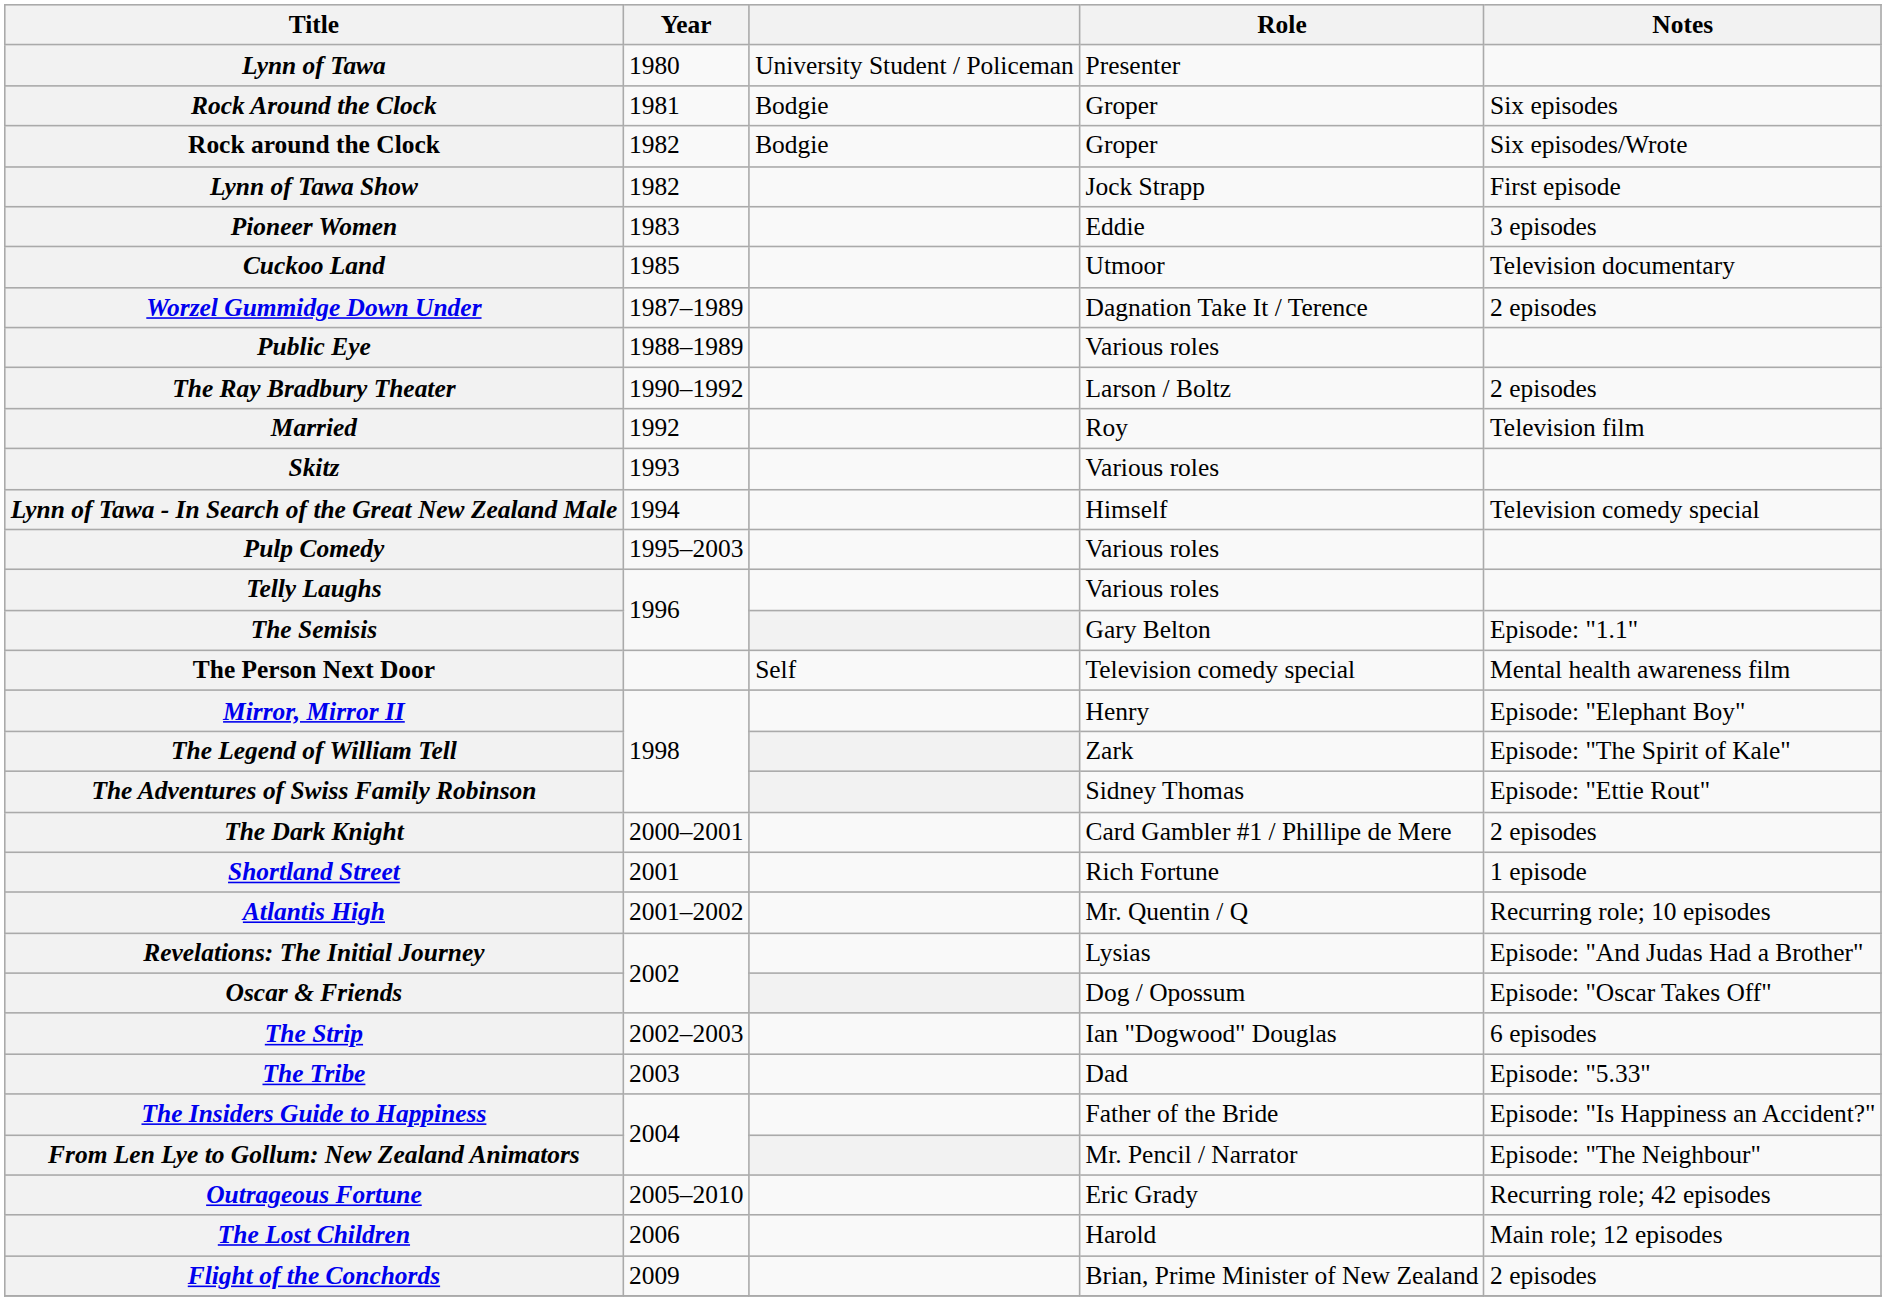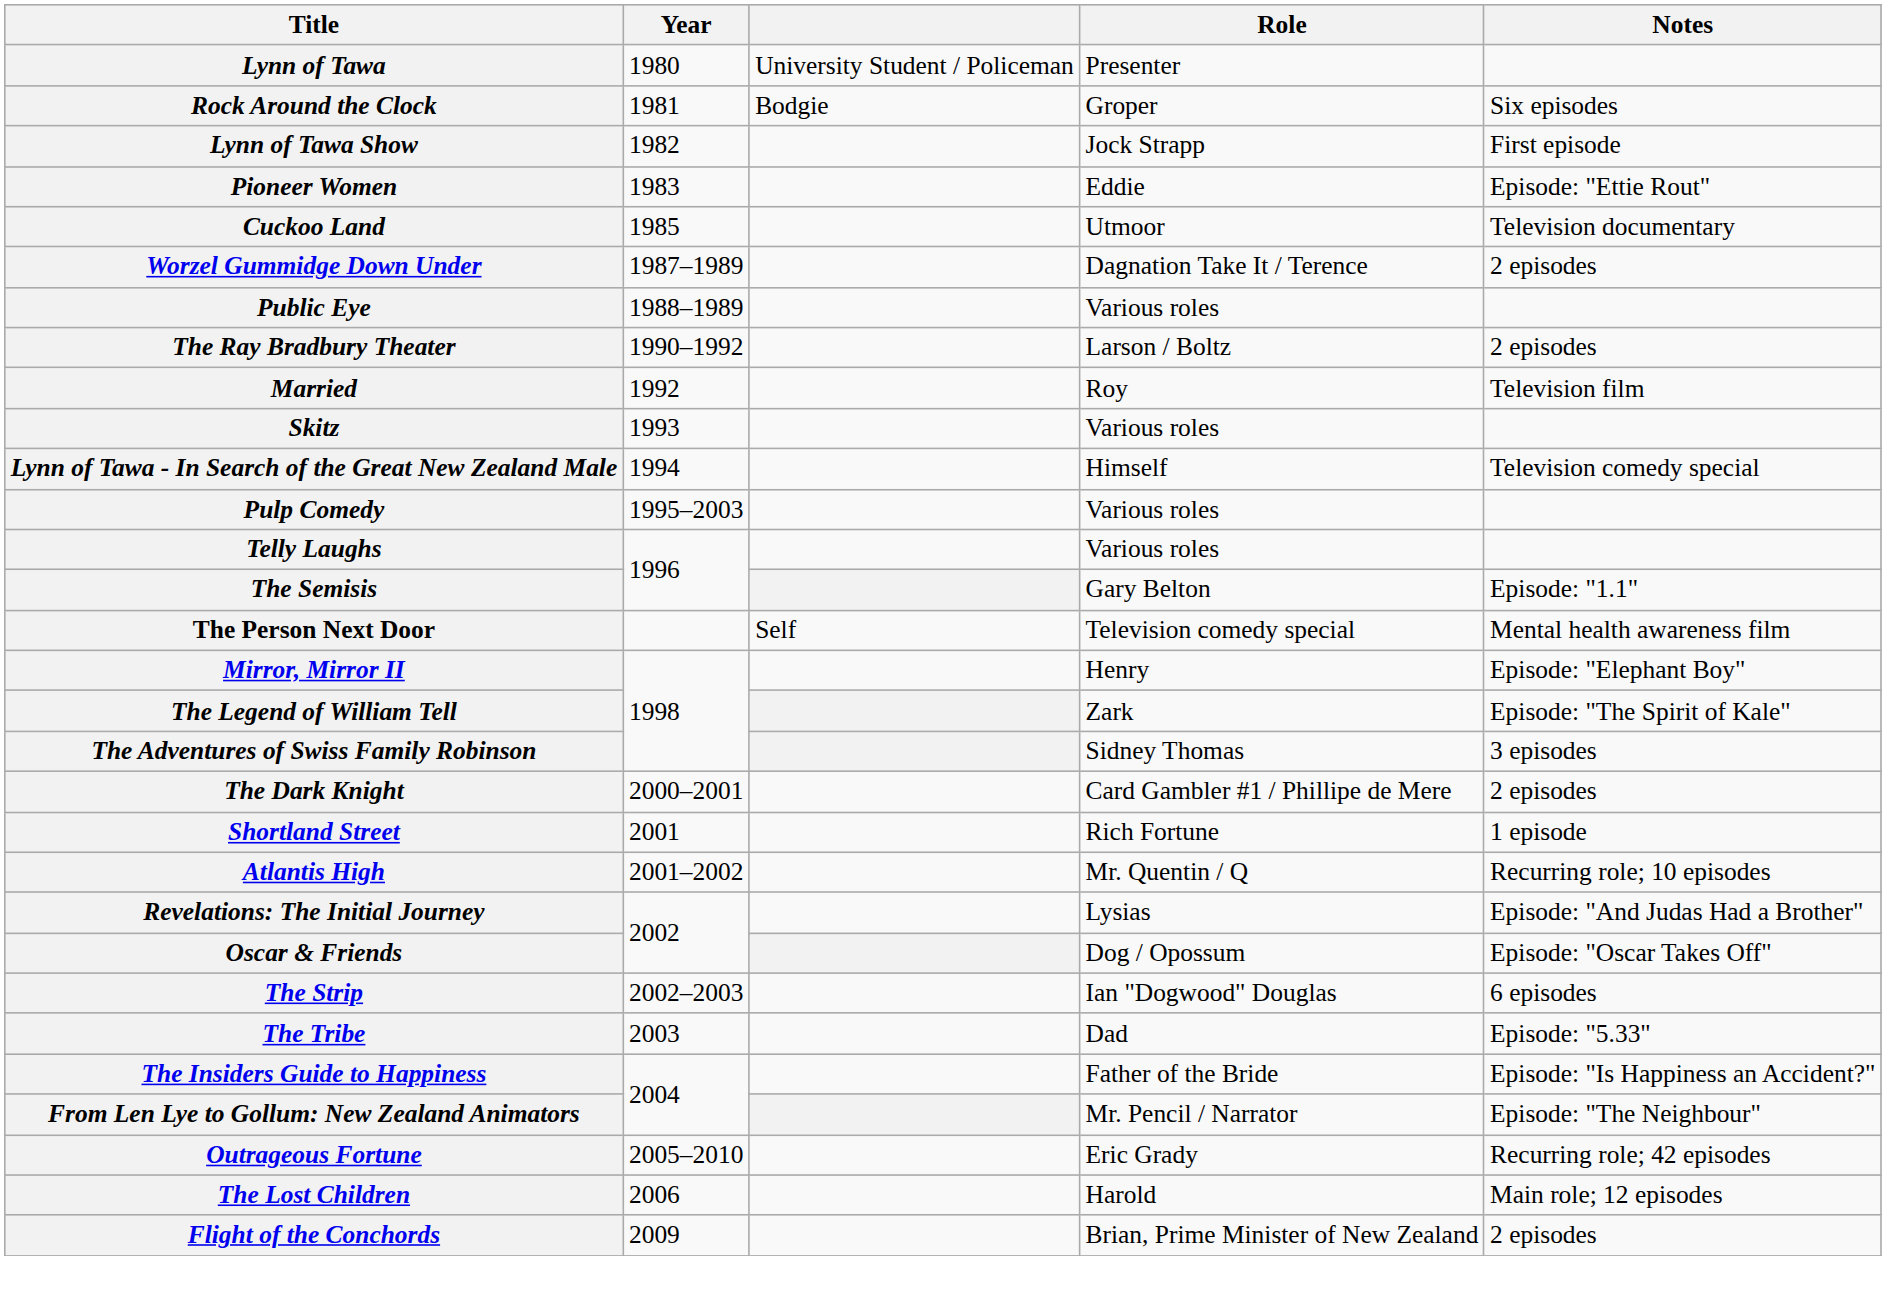 <table class="wikitable plainrowheaders sortable">
 <tr>
 <th scope="col">Title</th>
 <th scope="col">Year</th>
 <th></th>
 <th scope="col">Role</th>
 <th scope="col" class="unsortable">Notes</th>
 </tr>
 <tr>
 <th scope="row"><em>Lynn of Tawa</em></th>
 <td>1980</td>
 <td>University Student / Policeman</td>
 <td>Presenter</td>
 </tr>
 <tr>
 <th scope="row"><em>Rock Around the Clock</em></th>
 <td>1981</td>
 <td>Bodgie</td>
 <td>Groper</td>
 <td>Six episodes</td>
 </tr>
 <tr>
-<th>Rock around the Clock</th>
-<td>1982</td>
-<td>Bodgie</td>
-<td>Groper</td>
-<td>Six episodes/Wrote</td>
-</tr>
-<tr>
 <th scope="row"><em>Lynn of Tawa Show</em></th>
 <td>1982</td>
 <td></td>
 <td>Jock Strapp</td>
 <td>First episode</td>
 </tr>
 <tr>
 <th scope="row"><em>Pioneer Women</em></th>
 <td>1983</td>
 <td></td>
 <td>Eddie</td>
-<td>3 episodes</td>
+<td>Episode: "Ettie Rout"</td>
 </tr>
 <tr>
 <th scope="row"><em>Cuckoo Land</em></th>
 <td>1985</td>
 <td></td>
 <td>Utmoor</td>
 <td>Television documentary</td>
 </tr>
 <tr>
 <th scope="row"><em><a href='#'>Worzel Gummidge Down Under</a></em></th>
 <td>1987–1989</td>
 <td></td>
 <td>Dagnation Take It / Terence</td>
 <td>2 episodes</td>
 </tr>
 <tr>
 <th scope="row"><em>Public Eye</em></th>
 <td>1988–1989</td>
 <td></td>
 <td>Various roles</td>
 <td></td>
 </tr>
 <tr>
 <th scope="row"><em>The Ray Bradbury Theater</em></th>
 <td>1990–1992</td>
 <td></td>
 <td>Larson / Boltz</td>
 <td>2 episodes</td>
 </tr>
 <tr>
 <th scope="row"><em>Married</em></th>
 <td>1992</td>
 <td></td>
 <td>Roy</td>
 <td>Television film</td>
 </tr>
 <tr>
 <th scope="row"><em>Skitz</em></th>
 <td>1993</td>
 <td></td>
 <td>Various roles</td>
 <td></td>
 </tr>
 <tr>
 <th scope="row"><em>Lynn of Tawa - In Search of the Great New Zealand Male</em></th>
 <td>1994</td>
 <td></td>
 <td>Himself</td>
 <td>Television comedy special</td>
 </tr>
 <tr>
 <th scope="row"><em>Pulp Comedy</em></th>
 <td>1995–2003</td>
 <td></td>
 <td>Various roles</td>
 <td></td>
 </tr>
 <tr>
 <th scope="row"><em>Telly Laughs</em></th>
 <td rowspan="2">1996</td>
 <td></td>
 <td>Various roles</td>
 <td></td>
 </tr>
 <tr>
 <th scope="row"><em>The Semisis</em></th>
 <th></th>
 <td>Gary Belton</td>
 <td>Episode: "1.1"</td>
 </tr>
 <tr>
 <th>The Person Next Door</th>
 <td></td>
 <td>Self</td>
 <td>Television comedy special</td>
 <td>Mental health awareness film</td>
 </tr>
 <tr>
 <th scope="row"><em><a href='#'>Mirror, Mirror II</a></em></th>
 <td rowspan="3">1998</td>
 <td></td>
 <td>Henry</td>
 <td>Episode: "Elephant Boy"</td>
 </tr>
 <tr>
 <th scope="row"><em>The Legend of William Tell</em></th>
 <th></th>
 <td>Zark</td>
 <td>Episode: "The Spirit of Kale"</td>
 </tr>
 <tr>
 <th scope="row"><em>The Adventures of Swiss Family Robinson</em></th>
 <th></th>
 <td>Sidney Thomas</td>
-<td>Episode: "Ettie Rout"</td>
+<td>3 episodes</td>
 </tr>
 <tr>
 <th scope="row"><em>The Dark Knight</em></th>
 <td>2000–2001</td>
 <td></td>
 <td>Card Gambler #1 / Phillipe de Mere</td>
 <td>2 episodes</td>
 </tr>
 <tr>
 <th scope="row"><em><a href='#'>Shortland Street</a></em></th>
 <td>2001</td>
 <td></td>
 <td>Rich Fortune</td>
 <td>1 episode</td>
 </tr>
 <tr>
 <th scope="row"><em><a href='#'>Atlantis High</a></em></th>
 <td>2001–2002</td>
 <td></td>
 <td>Mr. Quentin / Q</td>
 <td>Recurring role; 10 episodes</td>
 </tr>
 <tr>
 <th scope="row"><em>Revelations: The Initial Journey</em></th>
 <td rowspan="2">2002</td>
 <td></td>
 <td>Lysias</td>
 <td>Episode: "And Judas Had a Brother"</td>
 </tr>
 <tr>
 <th scope="row"><em>Oscar & Friends</em></th>
 <th></th>
 <td>Dog / Opossum</td>
 <td>Episode: "Oscar Takes Off"</td>
 </tr>
 <tr>
 <th scope="row"><em><a href='#'>The Strip</a></em></th>
 <td>2002–2003</td>
 <td></td>
 <td>Ian "Dogwood" Douglas</td>
 <td>6 episodes</td>
 </tr>
 <tr>
 <th scope="row"><em><a href='#'>The Tribe</a></em></th>
 <td>2003</td>
 <td></td>
 <td>Dad</td>
 <td>Episode: "5.33"</td>
 </tr>
 <tr>
 <th scope="row"><em><a href='#'>The Insiders Guide to Happiness</a></em></th>
 <td rowspan="2">2004</td>
 <td></td>
 <td>Father of the Bride</td>
 <td>Episode: "Is Happiness an Accident?"</td>
 </tr>
 <tr>
 <th scope="row"><em>From Len Lye to Gollum: New Zealand Animators</em></th>
 <th></th>
 <td>Mr. Pencil / Narrator</td>
 <td>Episode: "The Neighbour"</td>
 </tr>
 <tr>
 <th scope="row"><em><a href='#'>Outrageous Fortune</a></em></th>
 <td>2005–2010</td>
 <td></td>
 <td>Eric Grady</td>
 <td>Recurring role; 42 episodes</td>
 </tr>
 <tr>
 <th scope="row"><em><a href='#'>The Lost Children</a></em></th>
 <td>2006</td>
 <td></td>
 <td>Harold</td>
 <td>Main role; 12 episodes</td>
 </tr>
 <tr>
 <th scope="row"><em><a href='#'>Flight of the Conchords</a></em></th>
 <td>2009</td>
 <td></td>
 <td>Brian, Prime Minister of New Zealand</td>
 <td>2 episodes</td>
 </tr>
 <tr>
 </tr>
 </table>
